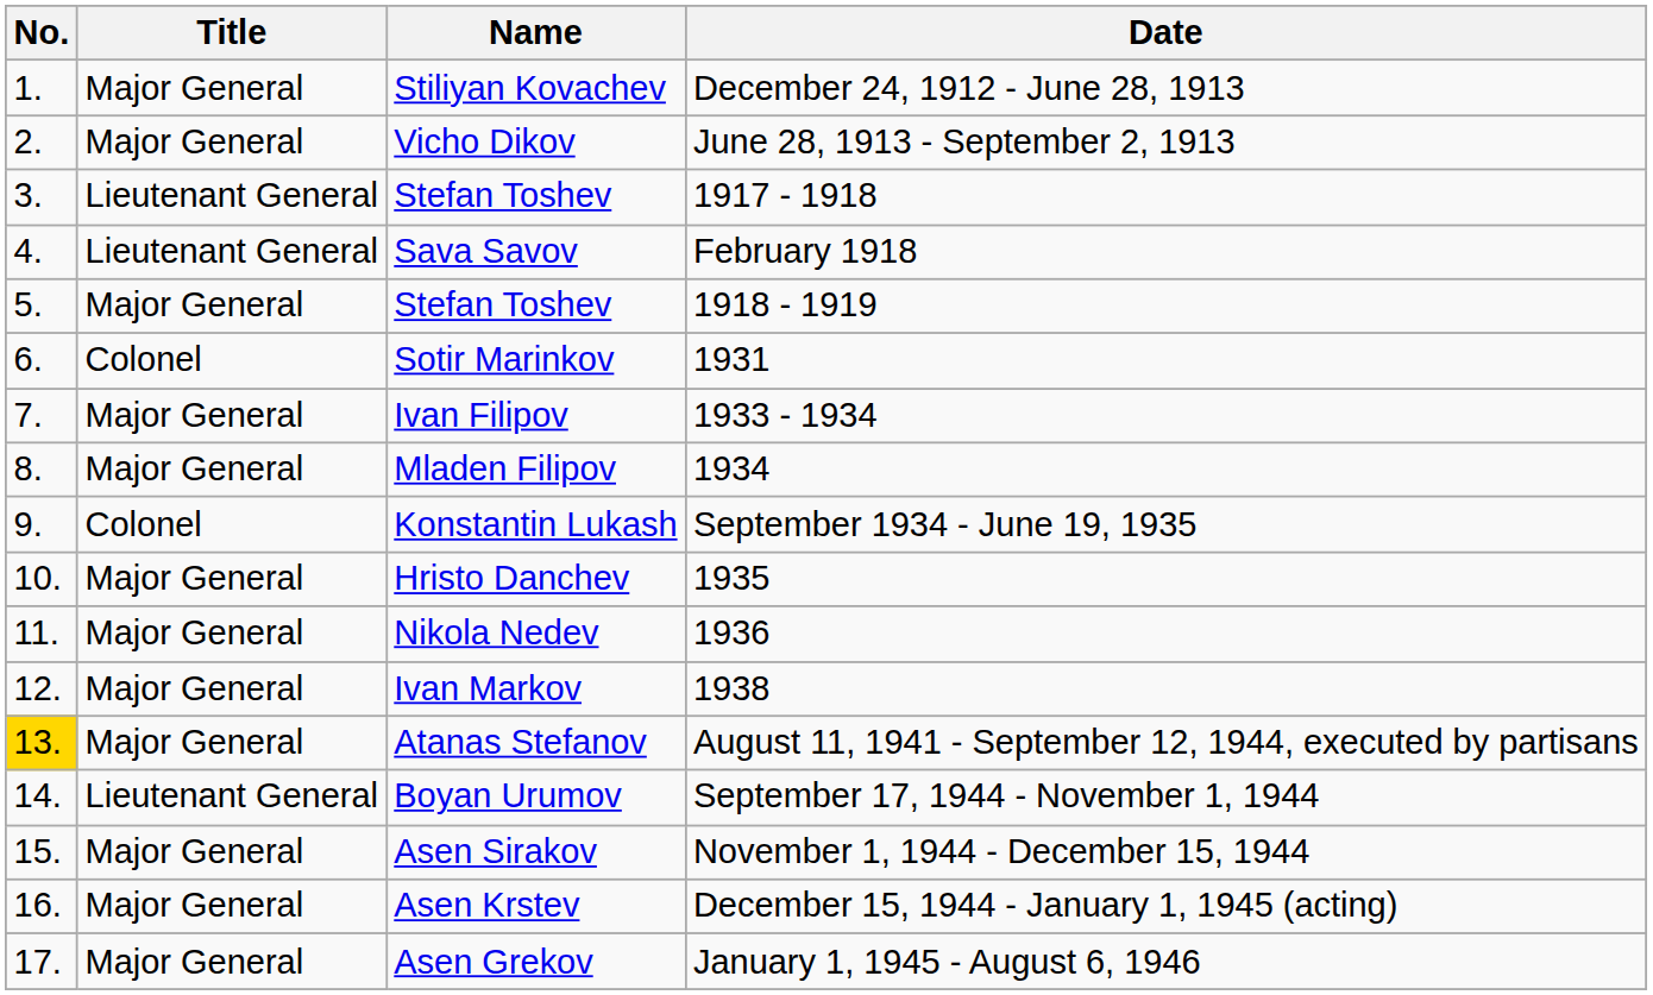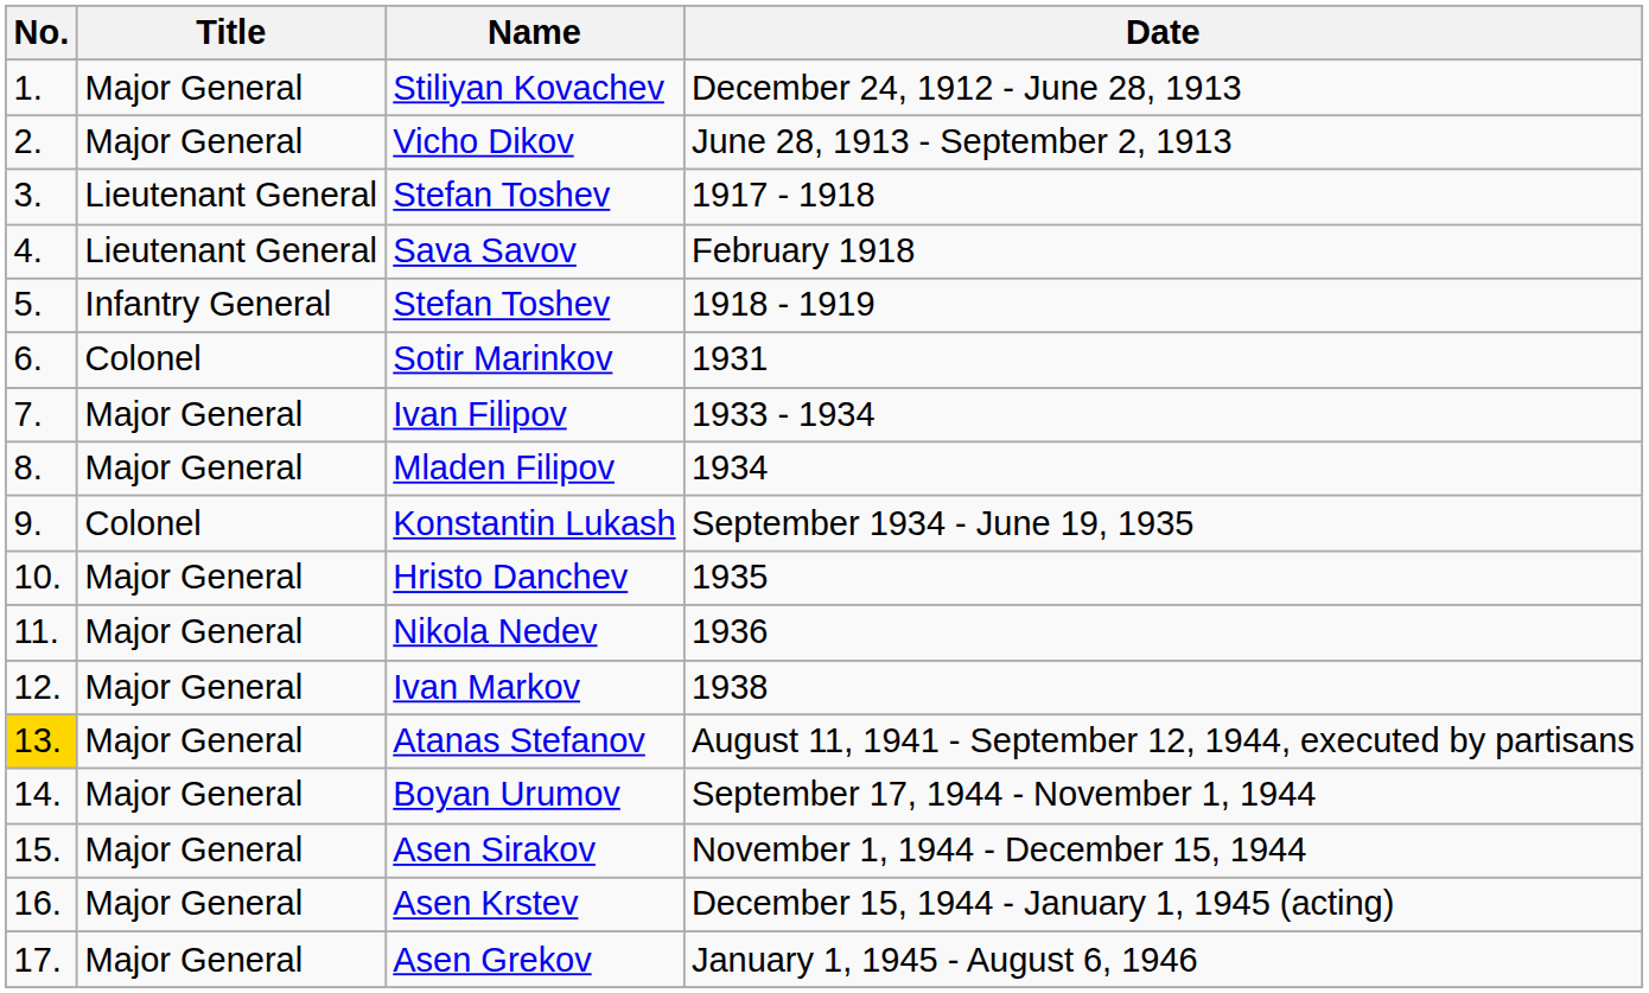 <table class="wikitable">
 <tr>
 <th>No.</th>
 <th>Title</th>
 <th>Name</th>
 <th>Date</th>
 </tr>
 <tr>
 <td>1.</td>
 <td>Major General</td>
 <td><a href='#'>Stiliyan Kovachev</a></td>
 <td>December 24, 1912 - June 28, 1913</td>
 </tr>
 <tr>
 <td>2.</td>
 <td>Major General</td>
 <td><a href='#'>Vicho Dikov</a></td>
 <td>June 28, 1913 - September 2, 1913</td>
 </tr>
 <tr>
 <td>3.</td>
 <td>Lieutenant General</td>
 <td><a href='#'>Stefan Toshev</a></td>
 <td>1917 - 1918</td>
 </tr>
 <tr>
 <td>4.</td>
 <td>Lieutenant General</td>
 <td><a href='#'>Sava Savov</a></td>
 <td>February 1918</td>
 </tr>
 <tr>
 <td>5.</td>
-<td>Major General</td>
+<td>Infantry General</td>
 <td><a href='#'>Stefan Toshev</a></td>
 <td>1918 - 1919</td>
 </tr>
 <tr>
 <td>6.</td>
 <td>Colonel</td>
 <td><a href='#'>Sotir Marinkov</a></td>
 <td>1931</td>
 </tr>
 <tr>
 <td>7.</td>
 <td>Major General</td>
 <td><a href='#'>Ivan Filipov</a></td>
 <td>1933 - 1934</td>
 </tr>
 <tr>
 <td>8.</td>
 <td>Major General</td>
 <td><a href='#'>Mladen Filipov</a></td>
 <td>1934</td>
 </tr>
 <tr>
 <td>9.</td>
 <td>Colonel</td>
 <td><a href='#'>Konstantin Lukash</a></td>
 <td>September 1934 - June 19, 1935</td>
 </tr>
 <tr>
 <td>10.</td>
 <td>Major General</td>
 <td><a href='#'>Hristo Danchev</a></td>
 <td>1935</td>
 </tr>
 <tr>
 <td>11.</td>
 <td>Major General</td>
 <td><a href='#'>Nikola Nedev</a></td>
 <td>1936</td>
 </tr>
 <tr>
 <td>12.</td>
 <td>Major General</td>
 <td><a href='#'>Ivan Markov</a></td>
 <td>1938</td>
 </tr>
 <tr>
 <td style="background: gold;">13.</td>
 <td>Major General</td>
 <td><a href='#'>Atanas Stefanov</a></td>
 <td>August 11, 1941 - September 12, 1944, executed by partisans</td>
 </tr>
 <tr>
 <td>14.</td>
-<td>Lieutenant General</td>
+<td>Major General</td>
 <td><a href='#'>Boyan Urumov</a></td>
 <td>September 17, 1944 - November 1, 1944</td>
 </tr>
 <tr>
 <td>15.</td>
 <td>Major General</td>
 <td><a href='#'>Asen Sirakov</a></td>
 <td>November 1, 1944 - December 15, 1944</td>
 </tr>
 <tr>
 <td>16.</td>
 <td>Major General</td>
 <td><a href='#'>Asen Krstev</a></td>
 <td>December 15, 1944 - January 1, 1945 (acting)</td>
 </tr>
 <tr>
 <td>17.</td>
 <td>Major General</td>
 <td><a href='#'>Asen Grekov</a></td>
 <td>January 1, 1945 - August 6, 1946</td>
 </tr>
 </table>
